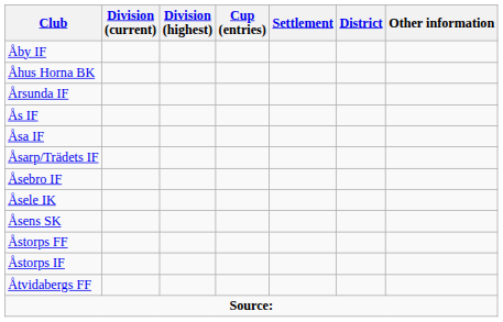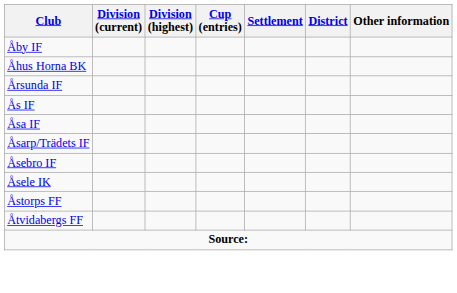 <table class="wikitable" style="text-align:left">
 <tr>
 <th style= width="180px"><a href='#'>Club</a></th>
 <th style= width="80px"><a href='#'>Division</a><br> (current)</th>
 <th style= width="80px"><a href='#'>Division</a><br> (highest)</th>
 <th style= width="60px"><a href='#'>Cup</a><br> (entries)</th>
 <th style= width="110px"><a href='#'>Settlement</a></th>
 <th style= width="110px"><a href='#'>District</a></th>
 <th style= width="230px">Other information</th>
 </tr>
 <tr>
 <td><a href='#'>Åby IF</a></td>
 <td></td>
 <td></td>
 <td></td>
 <td></td>
 <td></td>
 <td></td>
 </tr>
 <tr>
 <td><a href='#'>Åhus Horna BK</a></td>
 <td></td>
 <td></td>
 <td></td>
 <td></td>
 <td></td>
 <td></td>
 </tr>
 <tr>
 <td><a href='#'>Årsunda IF</a></td>
 <td></td>
 <td></td>
 <td></td>
 <td></td>
 <td></td>
 <td></td>
 </tr>
 <tr>
 <td><a href='#'>Ås IF</a></td>
 <td></td>
 <td></td>
 <td></td>
 <td></td>
 <td></td>
 <td></td>
 </tr>
 <tr>
 <td><a href='#'>Åsa IF</a></td>
 <td></td>
 <td></td>
 <td></td>
 <td></td>
 <td></td>
 <td></td>
 </tr>
 <tr>
 <td><a href='#'>Åsarp/Trädets IF</a></td>
 <td></td>
 <td></td>
 <td></td>
 <td></td>
 <td></td>
 <td></td>
 </tr>
 <tr>
 <td><a href='#'>Åsebro IF</a></td>
 <td></td>
 <td></td>
 <td></td>
 <td></td>
 <td></td>
 <td></td>
 </tr>
 <tr>
 <td><a href='#'>Åsele IK</a></td>
 <td></td>
 <td></td>
 <td></td>
 <td></td>
 <td></td>
 <td></td>
 </tr>
 <tr>
-<td><a href='#'>Åsens SK</a></td>
-<td></td>
-<td></td>
-<td></td>
-<td></td>
-<td></td>
-<td></td>
-</tr>
-<tr>
 <td><a href='#'>Åstorps FF</a></td>
-<td></td>
-<td></td>
-<td></td>
-<td></td>
-<td></td>
-<td></td>
-</tr>
-<tr>
-<td><a href='#'>Åstorps IF</a></td>
 <td></td>
 <td></td>
 <td></td>
 <td></td>
 <td></td>
 <td></td>
 </tr>
 <tr>
 <td><a href='#'>Åtvidabergs FF</a></td>
 <td></td>
 <td></td>
 <td></td>
 <td></td>
 <td></td>
 <td></td>
 </tr>
 <tr>
 <td colspan="7" style="text-align: center;"><strong>Source:</strong></td>
 </tr>
 </table>
